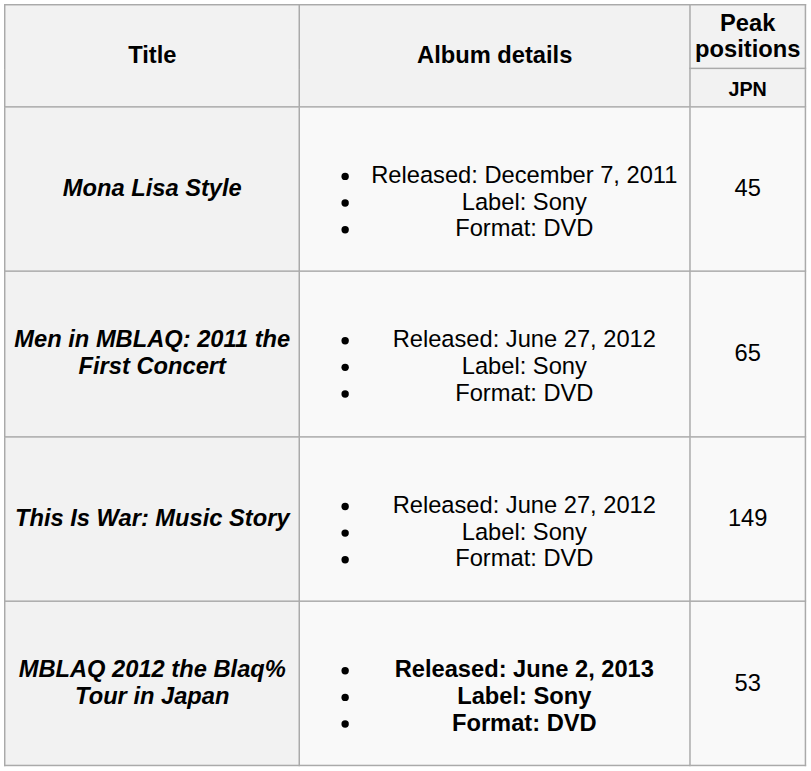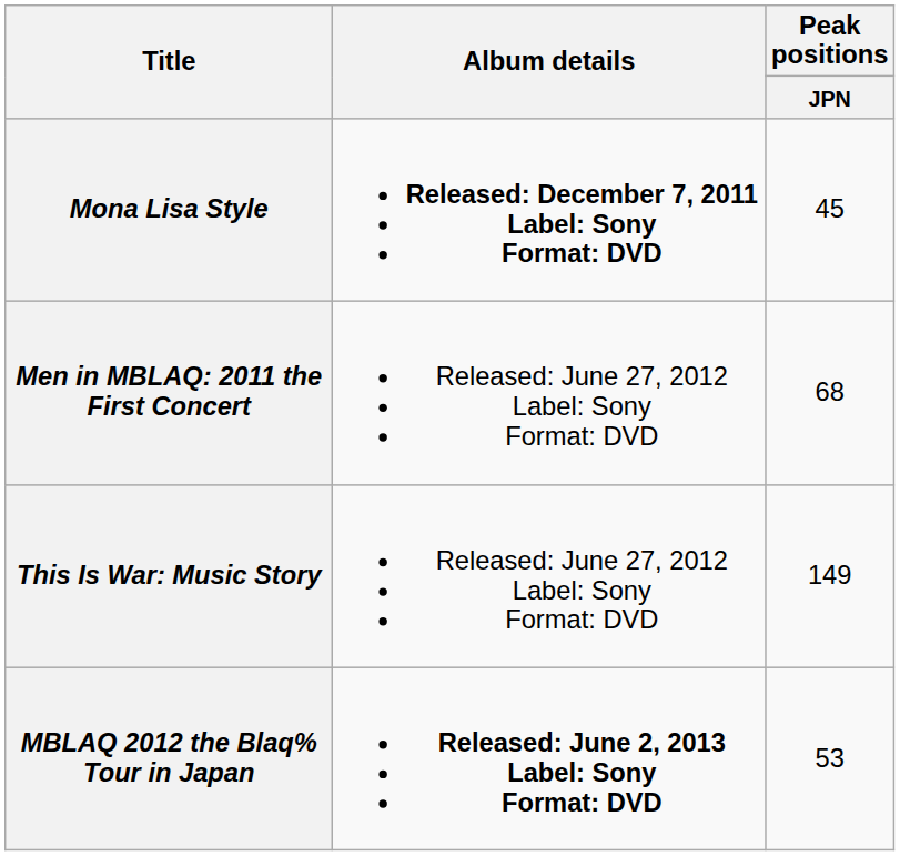 <table class="wikitable plainrowheaders" style="text-align:center;" border="1">
 <tr>
 <th style="width:12em;" rowspan="2">Title</th>
 <th style="width:16em;" rowspan="2">Album details</th>
 <th colspan="1">Peak positions</th>
 </tr>
 <tr>
 <th style="width:2.5em;"><small>JPN</small><br></th>
 </tr>
 <tr>
 <th scope="row"><em>Mona Lisa Style</em></th>
-<td><br><ul><li>Released: December 7, 2011</li><li>Label: Sony</li><li>Format: DVD</li></ul></td>
+<td><strong><br><ul><li>Released: December 7, 2011</li><li>Label: Sony</li><li>Format: DVD</li></ul></strong></td>
 <td>45</td>
 </tr>
 <tr>
 <th scope="row"><em>Men in MBLAQ: 2011 the First Concert</em></th>
 <td><br><ul><li>Released: June 27, 2012</li><li>Label: Sony</li><li>Format: DVD</li></ul></td>
-<td>65</td>
+<td>68</td>
 </tr>
 <tr>
 <th scope="row"><em>This Is War: Music Story</em></th>
 <td><br><ul><li>Released: June 27, 2012</li><li>Label: Sony</li><li>Format: DVD</li></ul></td>
 <td>149</td>
 </tr>
 <tr>
 <th scope="row"><em>MBLAQ 2012 the Blaq% Tour in Japan</em></th>
 <td><strong><br><ul><li>Released: June 2, 2013</li><li>Label: Sony</li><li>Format: DVD</li></ul></strong></td>
 <td>53</td>
 </tr>
 </table>
